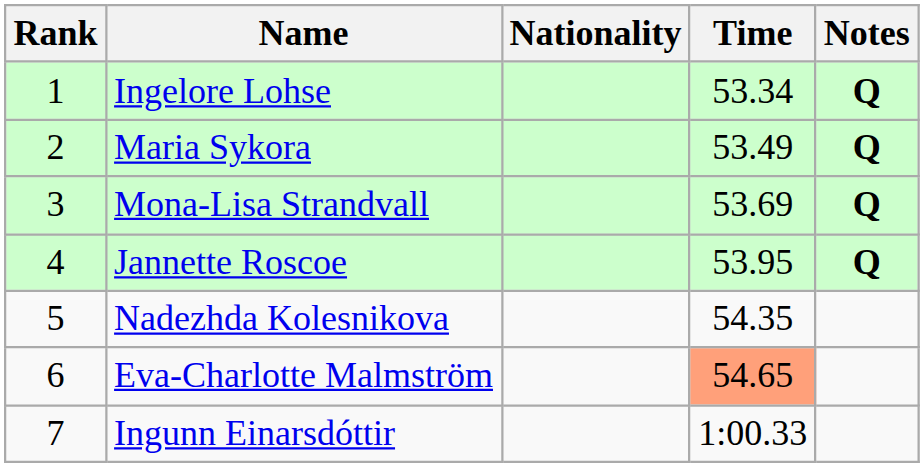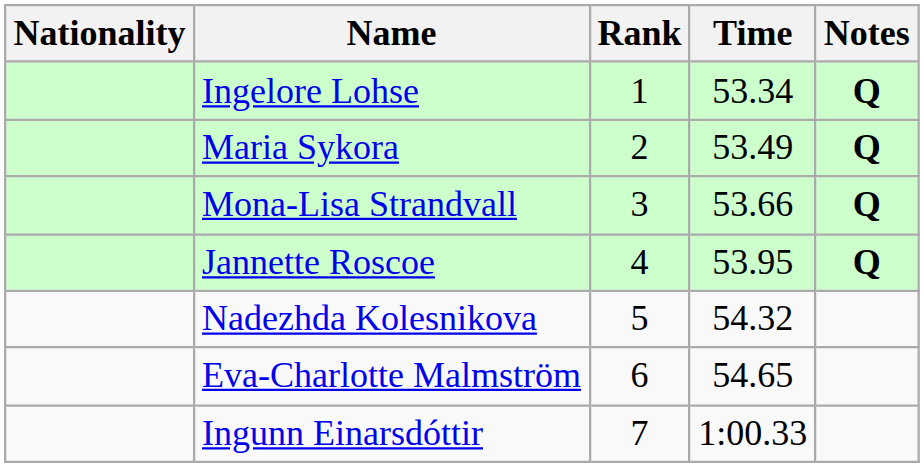 <table class="wikitable sortable" style="text-align:center">
 <tr>
+<th>Nationality</th>
+<th>Name</th>
 <th>Rank</th>
-<th>Name</th>
-<th>Nationality</th>
 <th>Time</th>
 <th>Notes</th>
 </tr>
 <tr bgcolor=ccffcc>
+<td align=left></td>
+<td align=left><a href='#'>Ingelore Lohse</a></td>
 <td>1</td>
-<td align=left><a href='#'>Ingelore Lohse</a></td>
-<td align=left></td>
 <td>53.34</td>
 <td><strong>Q</strong></td>
 </tr>
 <tr bgcolor=ccffcc>
+<td align=left></td>
+<td align=left><a href='#'>Maria Sykora</a></td>
 <td>2</td>
-<td align=left><a href='#'>Maria Sykora</a></td>
-<td align=left></td>
 <td>53.49</td>
 <td><strong>Q</strong></td>
 </tr>
 <tr bgcolor=ccffcc>
+<td align=left></td>
+<td align=left><a href='#'>Mona-Lisa Strandvall</a></td>
 <td>3</td>
-<td align=left><a href='#'>Mona-Lisa Strandvall</a></td>
-<td align=left></td>
-<td>53.69</td>
+<td>53.66</td>
 <td><strong>Q</strong></td>
 </tr>
 <tr bgcolor=ccffcc>
+<td align=left></td>
+<td align=left><a href='#'>Jannette Roscoe</a></td>
 <td>4</td>
-<td align=left><a href='#'>Jannette Roscoe</a></td>
-<td align=left></td>
 <td>53.95</td>
 <td><strong>Q</strong></td>
 </tr>
 <tr>
+<td align=left></td>
+<td align=left><a href='#'>Nadezhda Kolesnikova</a></td>
 <td>5</td>
-<td align=left><a href='#'>Nadezhda Kolesnikova</a></td>
-<td align=left></td>
-<td>54.35</td>
+<td>54.32</td>
 <td></td>
 </tr>
 <tr>
+<td align=left></td>
+<td align=left><a href='#'>Eva-Charlotte Malmström</a></td>
 <td>6</td>
-<td align=left><a href='#'>Eva-Charlotte Malmström</a></td>
-<td align=left></td>
-<td style="background: lightsalmon;">54.65</td>
+<td>54.65</td>
 <td></td>
 </tr>
 <tr>
+<td align=left></td>
+<td align=left><a href='#'>Ingunn Einarsdóttir</a></td>
 <td>7</td>
-<td align=left><a href='#'>Ingunn Einarsdóttir</a></td>
-<td align=left></td>
 <td>1:00.33</td>
 <td></td>
 </tr>
 </table>
